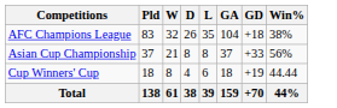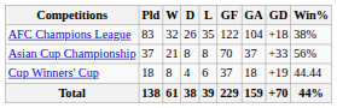 <table class="wikitable sortable">
 <tr>
 <th>Competitions</th>
 <th>Pld</th>
 <th>W</th>
 <th>D</th>
 <th>L</th>
+<th>GF</th>
 <th>GA</th>
 <th>GD</th>
 <th>Win%</th>
 </tr>
 <tr>
 <td><a href='#'>AFC Champions League</a></td>
 <td>83</td>
 <td>32</td>
 <td>26</td>
 <td>35</td>
+<td>122</td>
 <td>104</td>
 <td>+18</td>
 <td>38%</td>
 </tr>
 <tr>
 <td><a href='#'>Asian Cup Championship</a></td>
 <td>37</td>
 <td>21</td>
 <td>8</td>
 <td>8</td>
+<td>70</td>
 <td>37</td>
 <td>+33</td>
 <td>56%</td>
 </tr>
 <tr>
 <td><a href='#'>Cup Winners' Cup</a></td>
 <td>18</td>
 <td>8</td>
 <td>4</td>
 <td>6</td>
+<td>37</td>
 <td>18</td>
 <td>+19</td>
 <td>44.44</td>
 </tr>
 <tr>
 <th>Total</th>
 <th>138</th>
 <th>61</th>
 <th>38</th>
 <th>39</th>
+<th>229</th>
 <th>159</th>
 <th>+70</th>
 <th>44%</th>
 </tr>
 </table>
